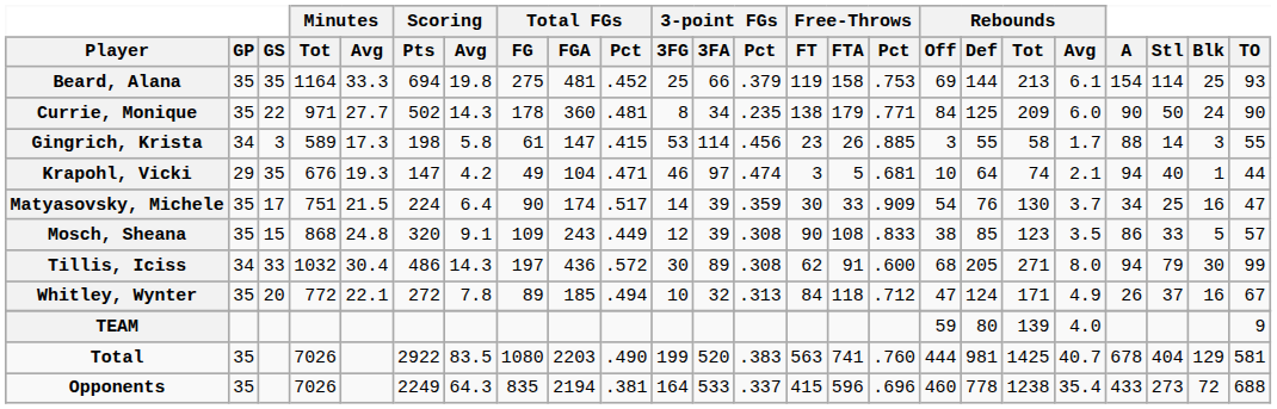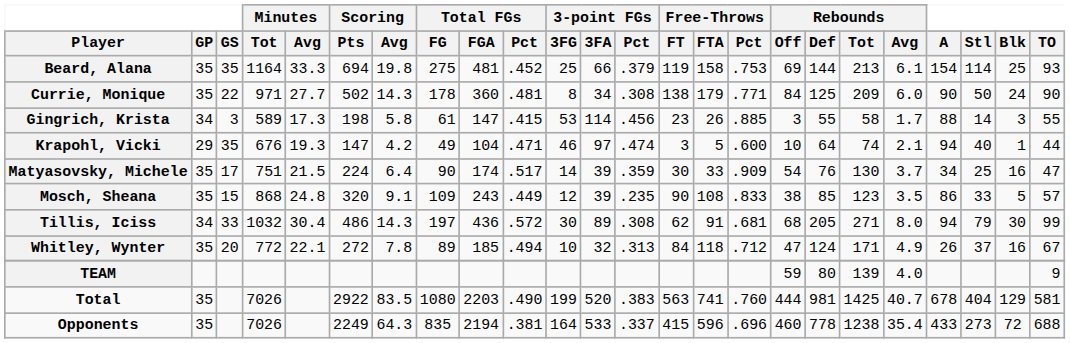 <table class="wikitable sortable" style="font-size:70%;">
 <tr>
 <th colspan="3" style="border-top-style:hidden; border-left-style:hidden; background: white;"></th>
 <th colspan="2" style=>Minutes</th>
 <th colspan="2" style=>Scoring</th>
 <th colspan="3" style=>Total FGs</th>
 <th colspan="3" style=>3-point FGs</th>
 <th colspan="3" style=>Free-Throws</th>
 <th colspan="4" style=>Rebounds</th>
 <th colspan="4" style="border-top-style:hidden; border-right-style:hidden; background: white;"></th>
 </tr>
 <tr>
 <th scope="col" style=>Player</th>
 <th scope="col" style=>GP</th>
 <th scope="col" style=>GS</th>
 <th scope="col" style=>Tot</th>
 <th scope="col" style=>Avg</th>
 <th scope="col" style=>Pts</th>
 <th scope="col" style=>Avg</th>
 <th scope="col" style=>FG</th>
 <th scope="col" style=>FGA</th>
 <th scope="col" style=>Pct</th>
 <th scope="col" style=>3FG</th>
 <th scope="col" style=>3FA</th>
 <th scope="col" style=>Pct</th>
 <th scope="col" style=>FT</th>
 <th scope="col" style=>FTA</th>
 <th scope="col" style=>Pct</th>
 <th scope="col" style=>Off</th>
 <th scope="col" style=>Def</th>
 <th scope="col" style=>Tot</th>
 <th scope="col" style=>Avg</th>
 <th scope="col" style=>A</th>
 <th scope="col" style=>Stl</th>
 <th scope="col" style=>Blk</th>
 <th scope="col" style=>TO</th>
 </tr>
 <tr>
 <th style=white-space:nowrap>Beard, Alana</th>
 <td style="text-align:right;">35</td>
 <td style="text-align:right;">35</td>
 <td style="text-align:right;">1164</td>
 <td style="text-align:right;">33.3</td>
 <td style="text-align:right;">694</td>
 <td style="text-align:right;">19.8</td>
 <td style="text-align:right;">275</td>
 <td style="text-align:right;">481</td>
 <td style="text-align:right;">.452</td>
 <td style="text-align:right;">25</td>
 <td style="text-align:right;">66</td>
 <td style="text-align:right;">.379</td>
 <td style="text-align:right;">119</td>
 <td style="text-align:right;">158</td>
 <td style="text-align:right;">.753</td>
 <td style="text-align:right;">69</td>
 <td style="text-align:right;">144</td>
 <td style="text-align:right;">213</td>
 <td style="text-align:right;">6.1</td>
 <td style="text-align:right;">154</td>
 <td style="text-align:right;">114</td>
 <td style="text-align:right;">25</td>
 <td style="text-align:right;">93</td>
 </tr>
 <tr>
 <th style=white-space:nowrap>Currie, Monique</th>
 <td style="text-align:right;">35</td>
 <td style="text-align:right;">22</td>
 <td style="text-align:right;">971</td>
 <td style="text-align:right;">27.7</td>
 <td style="text-align:right;">502</td>
 <td style="text-align:right;">14.3</td>
 <td style="text-align:right;">178</td>
 <td style="text-align:right;">360</td>
 <td style="text-align:right;">.481</td>
 <td style="text-align:right;">8</td>
 <td style="text-align:right;">34</td>
-<td style="text-align:right;">.235</td>
+<td style="text-align:right;">.308</td>
 <td style="text-align:right;">138</td>
 <td style="text-align:right;">179</td>
 <td style="text-align:right;">.771</td>
 <td style="text-align:right;">84</td>
 <td style="text-align:right;">125</td>
 <td style="text-align:right;">209</td>
 <td style="text-align:right;">6.0</td>
 <td style="text-align:right;">90</td>
 <td style="text-align:right;">50</td>
 <td style="text-align:right;">24</td>
 <td style="text-align:right;">90</td>
 </tr>
 <tr>
 <th style=white-space:nowrap>Gingrich, Krista</th>
 <td style="text-align:right;">34</td>
 <td style="text-align:right;">3</td>
 <td style="text-align:right;">589</td>
 <td style="text-align:right;">17.3</td>
 <td style="text-align:right;">198</td>
 <td style="text-align:right;">5.8</td>
 <td style="text-align:right;">61</td>
 <td style="text-align:right;">147</td>
 <td style="text-align:right;">.415</td>
 <td style="text-align:right;">53</td>
 <td style="text-align:right;">114</td>
 <td style="text-align:right;">.456</td>
 <td style="text-align:right;">23</td>
 <td style="text-align:right;">26</td>
 <td style="text-align:right;">.885</td>
 <td style="text-align:right;">3</td>
 <td style="text-align:right;">55</td>
 <td style="text-align:right;">58</td>
 <td style="text-align:right;">1.7</td>
 <td style="text-align:right;">88</td>
 <td style="text-align:right;">14</td>
 <td style="text-align:right;">3</td>
 <td style="text-align:right;">55</td>
 </tr>
 <tr>
 <th style=white-space:nowrap>Krapohl, Vicki</th>
 <td style="text-align:right;">29</td>
 <td style="text-align:right;">35</td>
 <td style="text-align:right;">676</td>
 <td style="text-align:right;">19.3</td>
 <td style="text-align:right;">147</td>
 <td style="text-align:right;">4.2</td>
 <td style="text-align:right;">49</td>
 <td style="text-align:right;">104</td>
 <td style="text-align:right;">.471</td>
 <td style="text-align:right;">46</td>
 <td style="text-align:right;">97</td>
 <td style="text-align:right;">.474</td>
 <td style="text-align:right;">3</td>
 <td style="text-align:right;">5</td>
-<td style="text-align:right;">.681</td>
+<td style="text-align:right;">.600</td>
 <td style="text-align:right;">10</td>
 <td style="text-align:right;">64</td>
 <td style="text-align:right;">74</td>
 <td style="text-align:right;">2.1</td>
 <td style="text-align:right;">94</td>
 <td style="text-align:right;">40</td>
 <td style="text-align:right;">1</td>
 <td style="text-align:right;">44</td>
 </tr>
 <tr>
 <th style=white-space:nowrap>Matyasovsky, Michele</th>
 <td style="text-align:right;">35</td>
 <td style="text-align:right;">17</td>
 <td style="text-align:right;">751</td>
 <td style="text-align:right;">21.5</td>
 <td style="text-align:right;">224</td>
 <td style="text-align:right;">6.4</td>
 <td style="text-align:right;">90</td>
 <td style="text-align:right;">174</td>
 <td style="text-align:right;">.517</td>
 <td style="text-align:right;">14</td>
 <td style="text-align:right;">39</td>
 <td style="text-align:right;">.359</td>
 <td style="text-align:right;">30</td>
 <td style="text-align:right;">33</td>
 <td style="text-align:right;">.909</td>
 <td style="text-align:right;">54</td>
 <td style="text-align:right;">76</td>
 <td style="text-align:right;">130</td>
 <td style="text-align:right;">3.7</td>
 <td style="text-align:right;">34</td>
 <td style="text-align:right;">25</td>
 <td style="text-align:right;">16</td>
 <td style="text-align:right;">47</td>
 </tr>
 <tr>
 <th style=white-space:nowrap>Mosch, Sheana</th>
 <td style="text-align:right;">35</td>
 <td style="text-align:right;">15</td>
 <td style="text-align:right;">868</td>
 <td style="text-align:right;">24.8</td>
 <td style="text-align:right;">320</td>
 <td style="text-align:right;">9.1</td>
 <td style="text-align:right;">109</td>
 <td style="text-align:right;">243</td>
 <td style="text-align:right;">.449</td>
 <td style="text-align:right;">12</td>
 <td style="text-align:right;">39</td>
-<td style="text-align:right;">.308</td>
+<td style="text-align:right;">.235</td>
 <td style="text-align:right;">90</td>
 <td style="text-align:right;">108</td>
 <td style="text-align:right;">.833</td>
 <td style="text-align:right;">38</td>
 <td style="text-align:right;">85</td>
 <td style="text-align:right;">123</td>
 <td style="text-align:right;">3.5</td>
 <td style="text-align:right;">86</td>
 <td style="text-align:right;">33</td>
 <td style="text-align:right;">5</td>
 <td style="text-align:right;">57</td>
 </tr>
 <tr>
 <th style=white-space:nowrap>Tillis, Iciss</th>
 <td style="text-align:right;">34</td>
 <td style="text-align:right;">33</td>
 <td style="text-align:right;">1032</td>
 <td style="text-align:right;">30.4</td>
 <td style="text-align:right;">486</td>
 <td style="text-align:right;">14.3</td>
 <td style="text-align:right;">197</td>
 <td style="text-align:right;">436</td>
 <td style="text-align:right;">.572</td>
 <td style="text-align:right;">30</td>
 <td style="text-align:right;">89</td>
 <td>.308</td>
 <td style="text-align:right;">62</td>
 <td style="text-align:right;">91</td>
-<td style="text-align:right;">.600</td>
+<td style="text-align:right;">.681</td>
 <td style="text-align:right;">68</td>
 <td style="text-align:right;">205</td>
 <td style="text-align:right;">271</td>
 <td style="text-align:right;">8.0</td>
 <td style="text-align:right;">94</td>
 <td style="text-align:right;">79</td>
 <td style="text-align:right;">30</td>
 <td style="text-align:right;">99</td>
 </tr>
 <tr>
 <th style=white-space:nowrap>Whitley, Wynter</th>
 <td style="text-align:right;">35</td>
 <td style="text-align:right;">20</td>
 <td style="text-align:right;">772</td>
 <td style="text-align:right;">22.1</td>
 <td style="text-align:right;">272</td>
 <td style="text-align:right;">7.8</td>
 <td style="text-align:right;">89</td>
 <td style="text-align:right;">185</td>
 <td style="text-align:right;">.494</td>
 <td style="text-align:right;">10</td>
 <td style="text-align:right;">32</td>
 <td style="text-align:right;">.313</td>
 <td style="text-align:right;">84</td>
 <td style="text-align:right;">118</td>
 <td style="text-align:right;">.712</td>
 <td style="text-align:right;">47</td>
 <td style="text-align:right;">124</td>
 <td style="text-align:right;">171</td>
 <td style="text-align:right;">4.9</td>
 <td style="text-align:right;">26</td>
 <td style="text-align:right;">37</td>
 <td style="text-align:right;">16</td>
 <td style="text-align:right;">67</td>
 </tr>
 <tr>
 </tr>
 <tr class="sortbottom">
 <th colspan=><strong>TEAM</strong></th>
 <td align="right"></td>
 <td align="right"></td>
 <td align="right"></td>
 <td align="right"></td>
 <td align="right"></td>
 <td align="right"></td>
 <td align="right"></td>
 <td align="right"></td>
 <td align="right"></td>
 <td align="right"></td>
 <td align="right"></td>
 <td align="right"></td>
 <td align="right"></td>
 <td align="right"></td>
 <td align="right"></td>
 <td align="right">59</td>
 <td align="right">80</td>
 <td align="right">139</td>
 <td align="right">4.0</td>
 <td align="right"></td>
 <td align="right"></td>
 <td align="right"></td>
 <td align="right">9</td>
 </tr>
 <tr class="sortbottom" style=>
 <td align="center" style=><strong>Total</strong></td>
 <td align="center" style=>35</td>
 <td align="center" style=></td>
 <td align="center" style=>7026</td>
 <td align="center" style=></td>
 <td align="center" style=>2922</td>
 <td align="center" style=>83.5</td>
 <td align="center" style=>1080</td>
 <td align="center" style=>2203</td>
 <td align="center" style=>.490</td>
 <td align="center" style=>199</td>
 <td align="center" style=>520</td>
 <td align="center" style=>.383</td>
 <td align="center" style=>563</td>
 <td align="center" style=>741</td>
 <td align="center" style=>.760</td>
 <td align="center" style=>444</td>
 <td align="center" style=>981</td>
 <td align="center" style=>1425</td>
 <td align="center" style=>40.7</td>
 <td align="center" style=>678</td>
 <td align="center" style=>404</td>
 <td align="center" style=>129</td>
 <td align="center" style=>581</td>
 </tr>
 <tr class="sortbottom" style="text-align:center;">
 <td><strong>Opponents</strong></td>
 <td>35</td>
 <td style="text-align:center;"></td>
 <td>7026</td>
 <td style="text-align:center;"></td>
 <td>2249</td>
 <td>64.3</td>
 <td>835</td>
 <td>2194</td>
 <td>.381</td>
 <td>164</td>
 <td>533</td>
 <td style="text-align:right;">.337</td>
 <td>415</td>
 <td>596</td>
 <td>.696</td>
 <td>460</td>
 <td>778</td>
 <td>1238</td>
 <td>35.4</td>
 <td>433</td>
 <td>273</td>
 <td>72</td>
 <td>688</td>
 </tr>
 </table>
